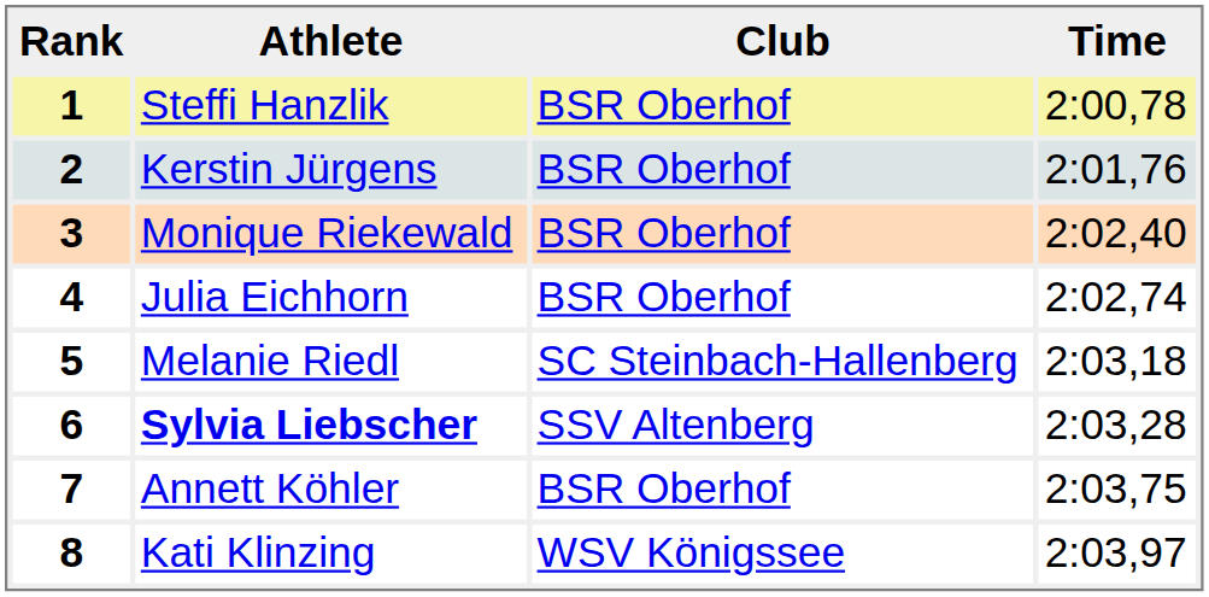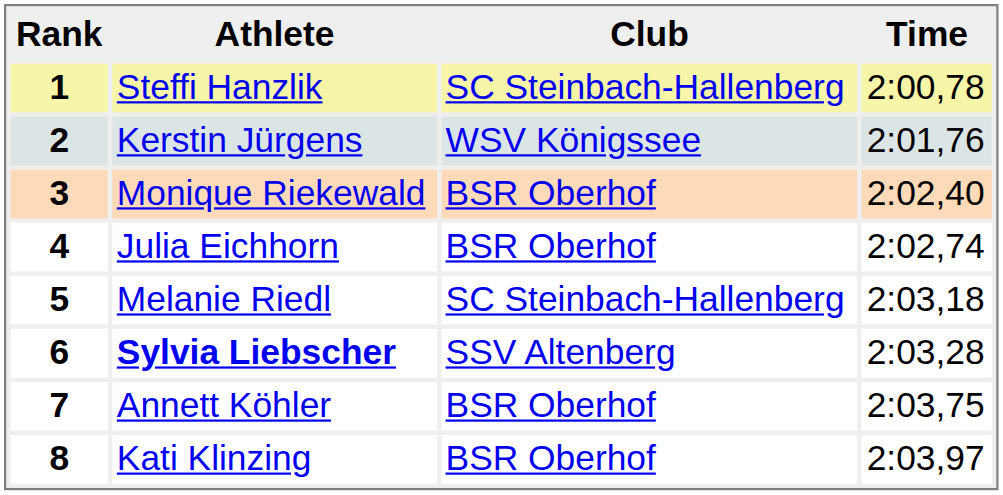 <table style="border:1px solid #808080; background-color:#EFEFEF;" cellspacing="2" cellpadding="2" width="450">
 <tr bgcolor="#EFEFEF">
 <th>Rank</th>
 <th>Athlete</th>
 <th>Club</th>
 <th>Time</th>
 </tr>
 <tr valign="top" bgcolor="#F7F6A8">
 <th>1</th>
 <td><a href='#'>Steffi Hanzlik</a></td>
-<td><a href='#'>BSR Oberhof</a></td>
+<td><a href='#'>SC Steinbach-Hallenberg</a></td>
 <td>2:00,78</td>
 </tr>
 <tr valign="top" bgcolor="#DCE5E5">
 <th>2</th>
 <td><a href='#'>Kerstin Jürgens</a></td>
-<td><a href='#'>BSR Oberhof</a></td>
+<td><a href='#'>WSV Königssee</a></td>
 <td>2:01,76</td>
 </tr>
 <tr valign="top" bgcolor="#FFDAB9">
 <th>3</th>
 <td><a href='#'>Monique Riekewald</a></td>
 <td><a href='#'>BSR Oberhof</a></td>
 <td>2:02,40</td>
 </tr>
 <tr valign="top" bgcolor="#FFFFFF">
 <th>4</th>
 <td><a href='#'>Julia Eichhorn</a></td>
 <td><a href='#'>BSR Oberhof</a></td>
 <td>2:02,74</td>
 </tr>
 <tr valign="top" bgcolor="#FFFFFF">
 <th>5</th>
 <td><a href='#'>Melanie Riedl</a></td>
 <td><a href='#'>SC Steinbach-Hallenberg</a></td>
 <td>2:03,18</td>
 </tr>
 <tr valign="top" bgcolor="#FFFFFF">
 <th>6</th>
 <td><strong><a href='#'>Sylvia Liebscher</a></strong></td>
 <td><a href='#'>SSV Altenberg</a></td>
 <td>2:03,28</td>
 </tr>
 <tr valign="top" bgcolor="#FFFFFF">
 <th>7</th>
 <td><a href='#'>Annett Köhler</a></td>
 <td><a href='#'>BSR Oberhof</a></td>
 <td>2:03,75</td>
 </tr>
 <tr valign="top" bgcolor="#FFFFFF">
 <th>8</th>
 <td><a href='#'>Kati Klinzing</a></td>
-<td><a href='#'>WSV Königssee</a></td>
+<td><a href='#'>BSR Oberhof</a></td>
 <td>2:03,97</td>
 </tr>
 </table>
